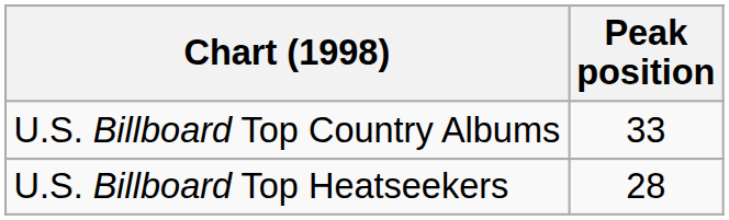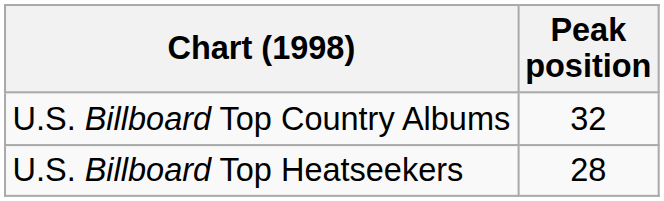 <table class="wikitable">
 <tr>
 <th>Chart (1998)</th>
 <th>Peak<br>position</th>
 </tr>
 <tr>
 <td>U.S. <em>Billboard</em> Top Country Albums</td>
-<td align="center">33</td>
+<td align="center">32</td>
 </tr>
 <tr>
 <td>U.S. <em>Billboard</em> Top Heatseekers</td>
 <td align="center">28</td>
 </tr>
 </table>
